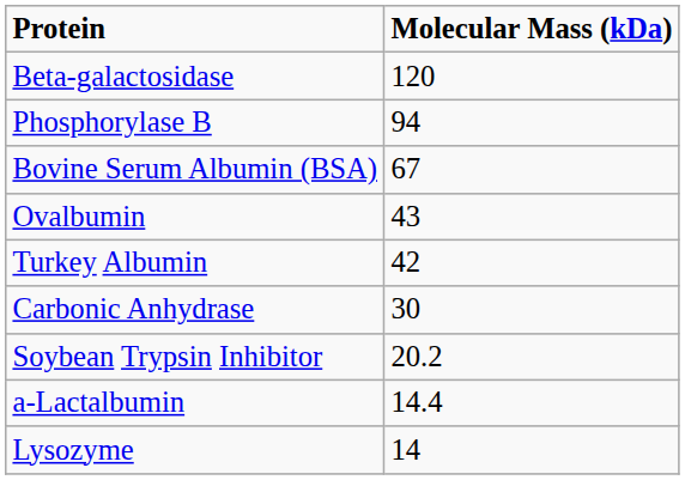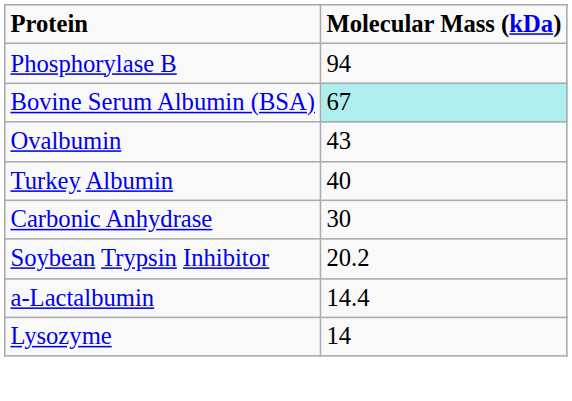 <table class="wikitable">
 <tr>
 <td><strong>Protein</strong></td>
 <td><strong>Molecular Mass (<a href='#'>kDa</a>)</strong></td>
-</tr>
-<tr>
-<td><a href='#'>Beta-galactosidase</a></td>
-<td>120</td>
 </tr>
 <tr>
 <td><a href='#'>Phosphorylase B</a></td>
 <td>94</td>
 </tr>
 <tr>
 <td><a href='#'>Bovine Serum Albumin (BSA)</a></td>
-<td>67</td>
+<td style="background: paleturquoise;">67</td>
 </tr>
 <tr>
 <td><a href='#'>Ovalbumin</a></td>
 <td>43</td>
 </tr>
 <tr>
 <td><a href='#'>Turkey</a> <a href='#'>Albumin</a></td>
-<td>42</td>
+<td>40</td>
 </tr>
 <tr>
 <td><a href='#'>Carbonic Anhydrase</a></td>
 <td>30</td>
 </tr>
 <tr>
 <td><a href='#'>Soybean</a> <a href='#'>Trypsin</a> <a href='#'>Inhibitor</a></td>
 <td>20.2</td>
 </tr>
 <tr>
 <td><a href='#'>a-Lactalbumin</a></td>
 <td>14.4</td>
 </tr>
 <tr>
 <td><a href='#'>Lysozyme</a></td>
 <td>14</td>
 </tr>
 </table>
